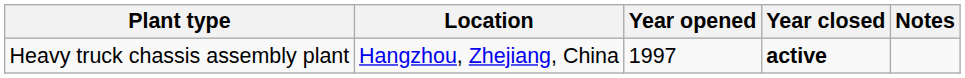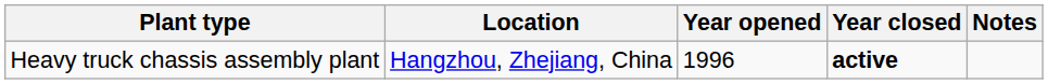 <table class="wikitable">
 <tr>
 <th>Plant type</th>
 <th>Location</th>
 <th>Year opened</th>
 <th>Year closed</th>
 <th>Notes</th>
 </tr>
 <tr>
 <td>Heavy truck chassis assembly plant</td>
 <td><a href='#'>Hangzhou</a>, <a href='#'>Zhejiang</a>, China</td>
-<td>1997</td>
+<td>1996</td>
 <td><strong>active</strong></td>
 <td></td>
 </tr>
 </table>
